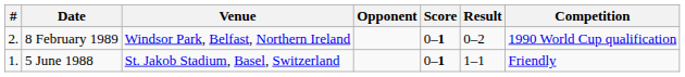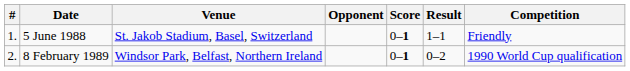 <table class="wikitable" style="font-size:100%">
 <tr>
 <th>#</th>
 <th>Date</th>
 <th>Venue</th>
 <th>Opponent</th>
 <th>Score</th>
 <th>Result</th>
 <th>Competition</th>
 </tr>
 <tr>
+<td>1.</td>
+<td>5 June 1988</td>
+<td><a href='#'>St. Jakob Stadium</a>, <a href='#'>Basel</a>, <a href='#'>Switzerland</a></td>
+<td></td>
+<td>0–<strong>1</strong></td>
+<td>1–1</td>
+<td><a href='#'>Friendly</a></td>
+</tr>
+<tr>
 <td>2.</td>
 <td>8 February 1989</td>
 <td><a href='#'>Windsor Park</a>, <a href='#'>Belfast</a>, <a href='#'>Northern Ireland</a></td>
 <td></td>
 <td>0–<strong>1</strong></td>
 <td>0–2</td>
 <td><a href='#'>1990 World Cup qualification</a></td>
 </tr>
-<tr>
-<td>1.</td>
-<td>5 June 1988</td>
-<td><a href='#'>St. Jakob Stadium</a>, <a href='#'>Basel</a>, <a href='#'>Switzerland</a></td>
-<td></td>
-<td>0–<strong>1</strong></td>
-<td>1–1</td>
-<td><a href='#'>Friendly</a></td>
-</tr>
 </table>
